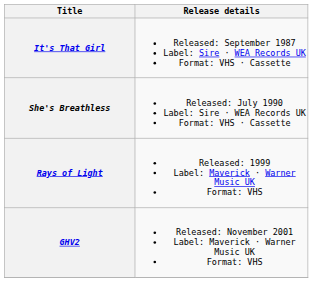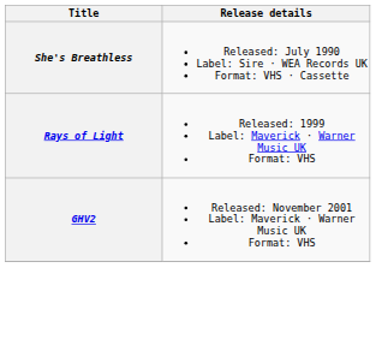 <table class="wikitable plainrowheaders" style="text-align:center;" border="1">
 <tr>
 <th scope="col" style="width:15em;">Title</th>
 <th scope="col" style="width:20em;">Release details</th>
-</tr>
-<tr>
-<th scope="row"><em><a href='#'>It's That Girl</a></em></th>
-<td><br><ul><li>Released: September 1987</li><li>Label: <a href='#'>Sire</a> · <a href='#'>WEA Records UK</a></li><li>Format: VHS · Cassette</li></ul></td>
 </tr>
 <tr>
 <th scope="row"><em>She's Breathless</em></th>
 <td><br><ul><li>Released: July 1990</li><li>Label: Sire · WEA Records UK</li><li>Format: VHS · Cassette</li></ul></td>
 </tr>
 <tr>
 <th scope="row"><em><a href='#'>Rays of Light</a></em></th>
 <td><br><ul><li>Released: 1999</li><li>Label: <a href='#'>Maverick</a> · <a href='#'>Warner Music UK</a></li><li>Format: VHS</li></ul></td>
 </tr>
 <tr>
 <th scope="row"><em><a href='#'>GHV2</a></em></th>
 <td><br><ul><li>Released: November 2001</li><li>Label: Maverick · Warner Music UK</li><li>Format: VHS</li></ul></td>
 </tr>
 <tr>
 </tr>
 </table>
